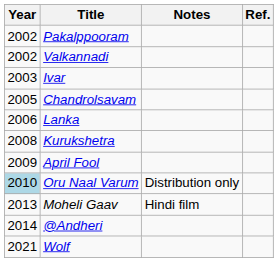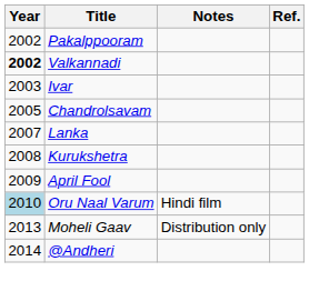 <table class="wikitable plainrowheaders sortable">
 <tr>
 <th>Year</th>
 <th>Title</th>
 <th class="unsortable">Notes</th>
 <th class="unsortable">Ref.</th>
 </tr>
 <tr>
 <td>2002</td>
 <td><em><a href='#'>Pakalppooram</a></em></td>
 <td></td>
 <td></td>
 </tr>
 <tr>
-<td>2002</td>
+<td><strong>2002</strong></td>
 <td><em><a href='#'>Valkannadi</a></em></td>
 <td></td>
 <td></td>
 </tr>
 <tr>
 <td>2003</td>
 <td><em><a href='#'>Ivar</a></em></td>
 <td></td>
 <td></td>
 </tr>
 <tr>
 <td>2005</td>
 <td><em><a href='#'>Chandrolsavam</a></em></td>
 <td></td>
 <td></td>
 </tr>
 <tr>
-<td>2006</td>
+<td>2007</td>
 <td><em><a href='#'>Lanka</a></em></td>
 <td></td>
 <td></td>
 </tr>
 <tr>
 <td>2008</td>
 <td><em><a href='#'>Kurukshetra</a></em></td>
 <td></td>
 <td></td>
 </tr>
 <tr>
 <td>2009</td>
 <td><em><a href='#'>April Fool</a></em></td>
 <td></td>
 <td></td>
 </tr>
 <tr>
 <td style="background: lightblue;">2010</td>
 <td><em><a href='#'>Oru Naal Varum</a></em></td>
-<td>Distribution only</td>
+<td>Hindi film</td>
 <td></td>
 </tr>
 <tr>
 <td>2013</td>
 <td><em>Moheli Gaav</em></td>
-<td>Hindi film</td>
+<td>Distribution only</td>
 <td></td>
 </tr>
 <tr>
 <td>2014</td>
 <td><em><a href='#'>@Andheri</a></em></td>
 <td></td>
 <td></td>
 </tr>
-<tr>
-<td>2021</td>
-<td><em><a href='#'>Wolf</a></em></td>
-<td></td>
-<td></td>
-</tr>
 </table>
